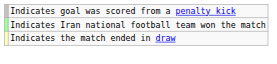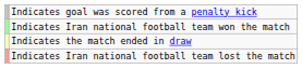 <table class="wikitable plainrowheaders">
 <tr>
 <th scope="row" style="text-align:center; background:#C3C3C3"></th>
 <td>Indicates goal was scored from a <a href='#'>penalty kick</a></td>
 </tr>
 <tr>
 <th scope="row" style="text-align:center; background:#9F9"></th>
 <td>Indicates Iran national football team won the match</td>
 </tr>
 <tr>
 <th scope="row" style="text-align:center; background:#ffb"></th>
 <td>Indicates the match ended in <a href='#'>draw</a></td>
 </tr>
+<tr>
+<th scope="row" style="text-align:center; background:#F99"></th>
+<td>Indicates Iran national football team lost the match</td>
+</tr>
 </table>
